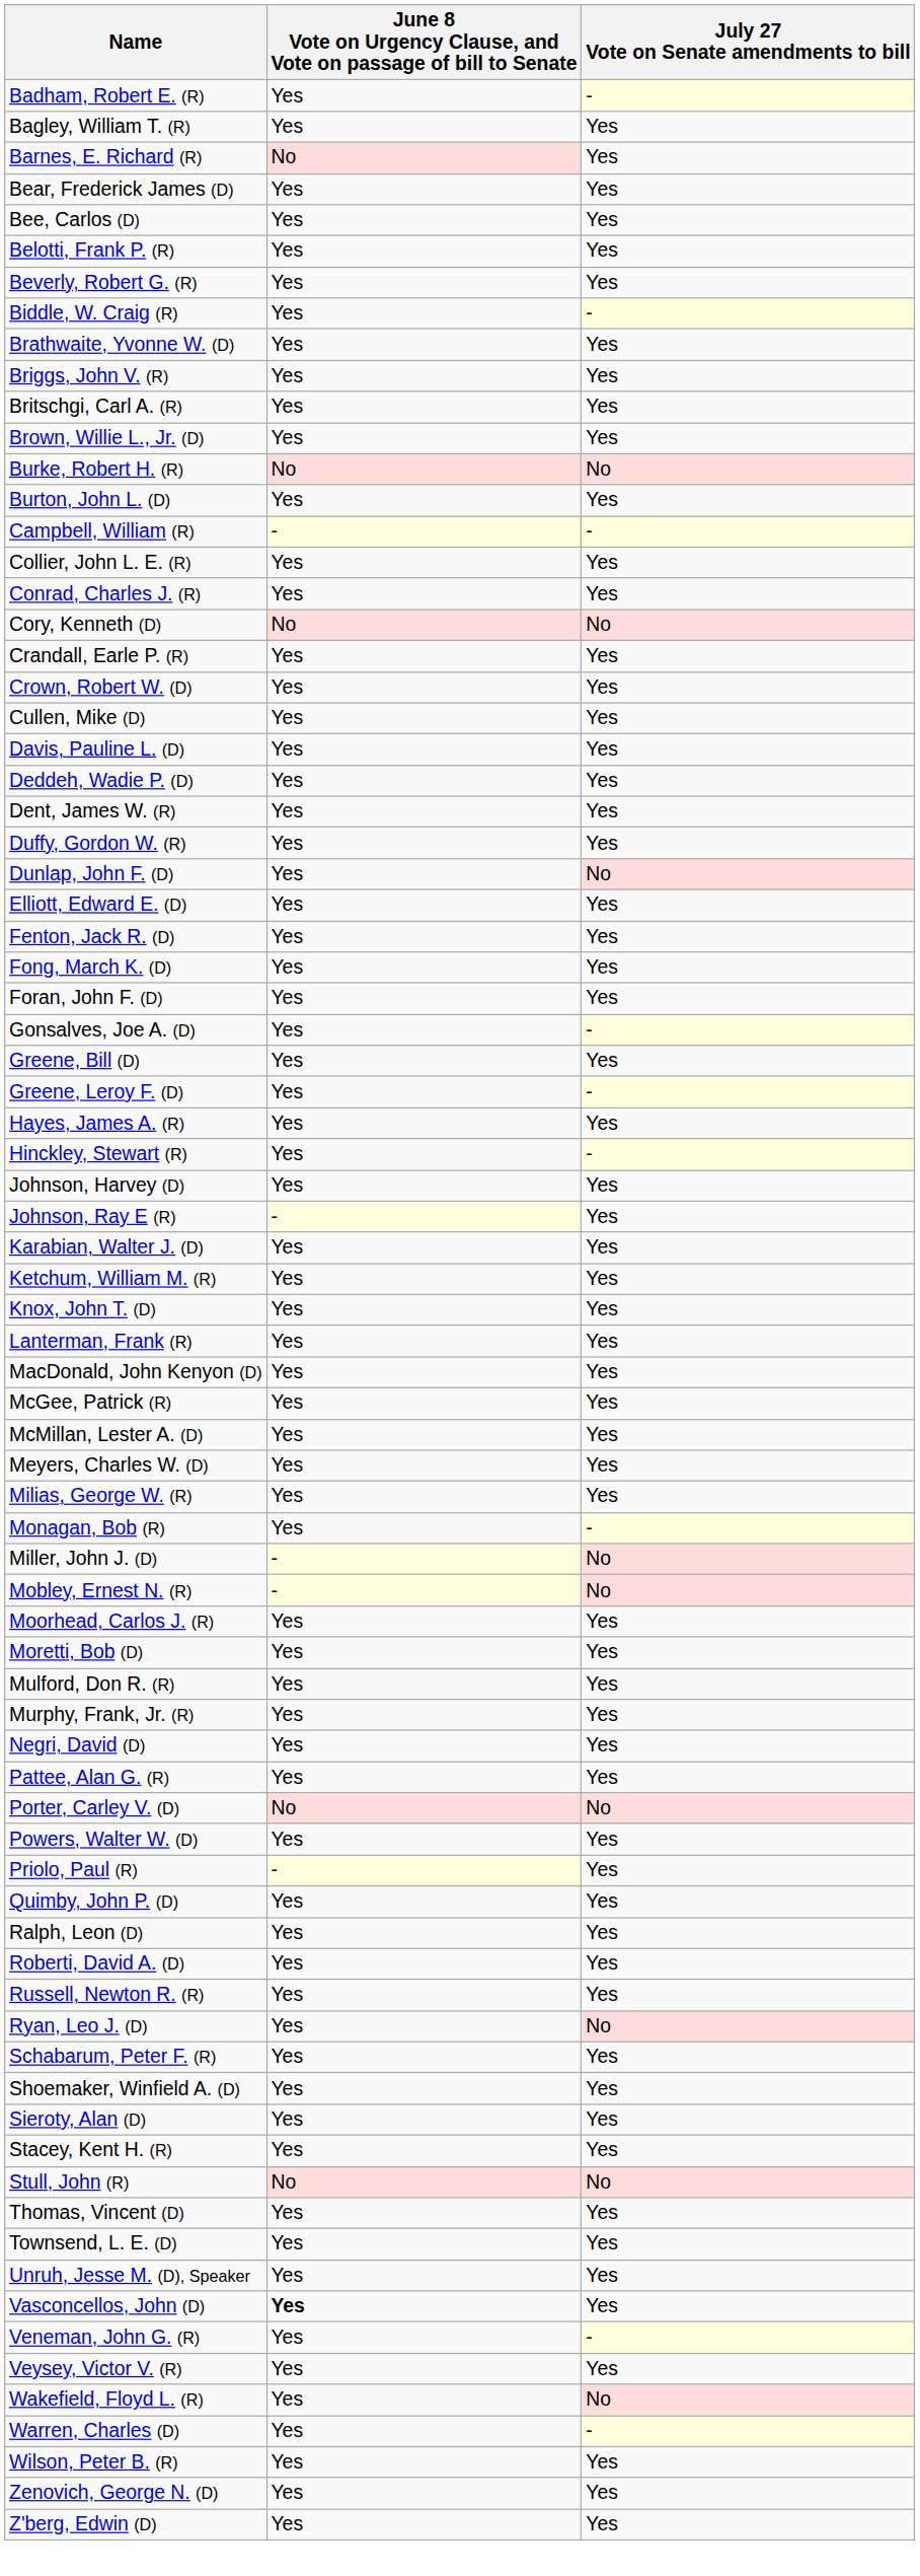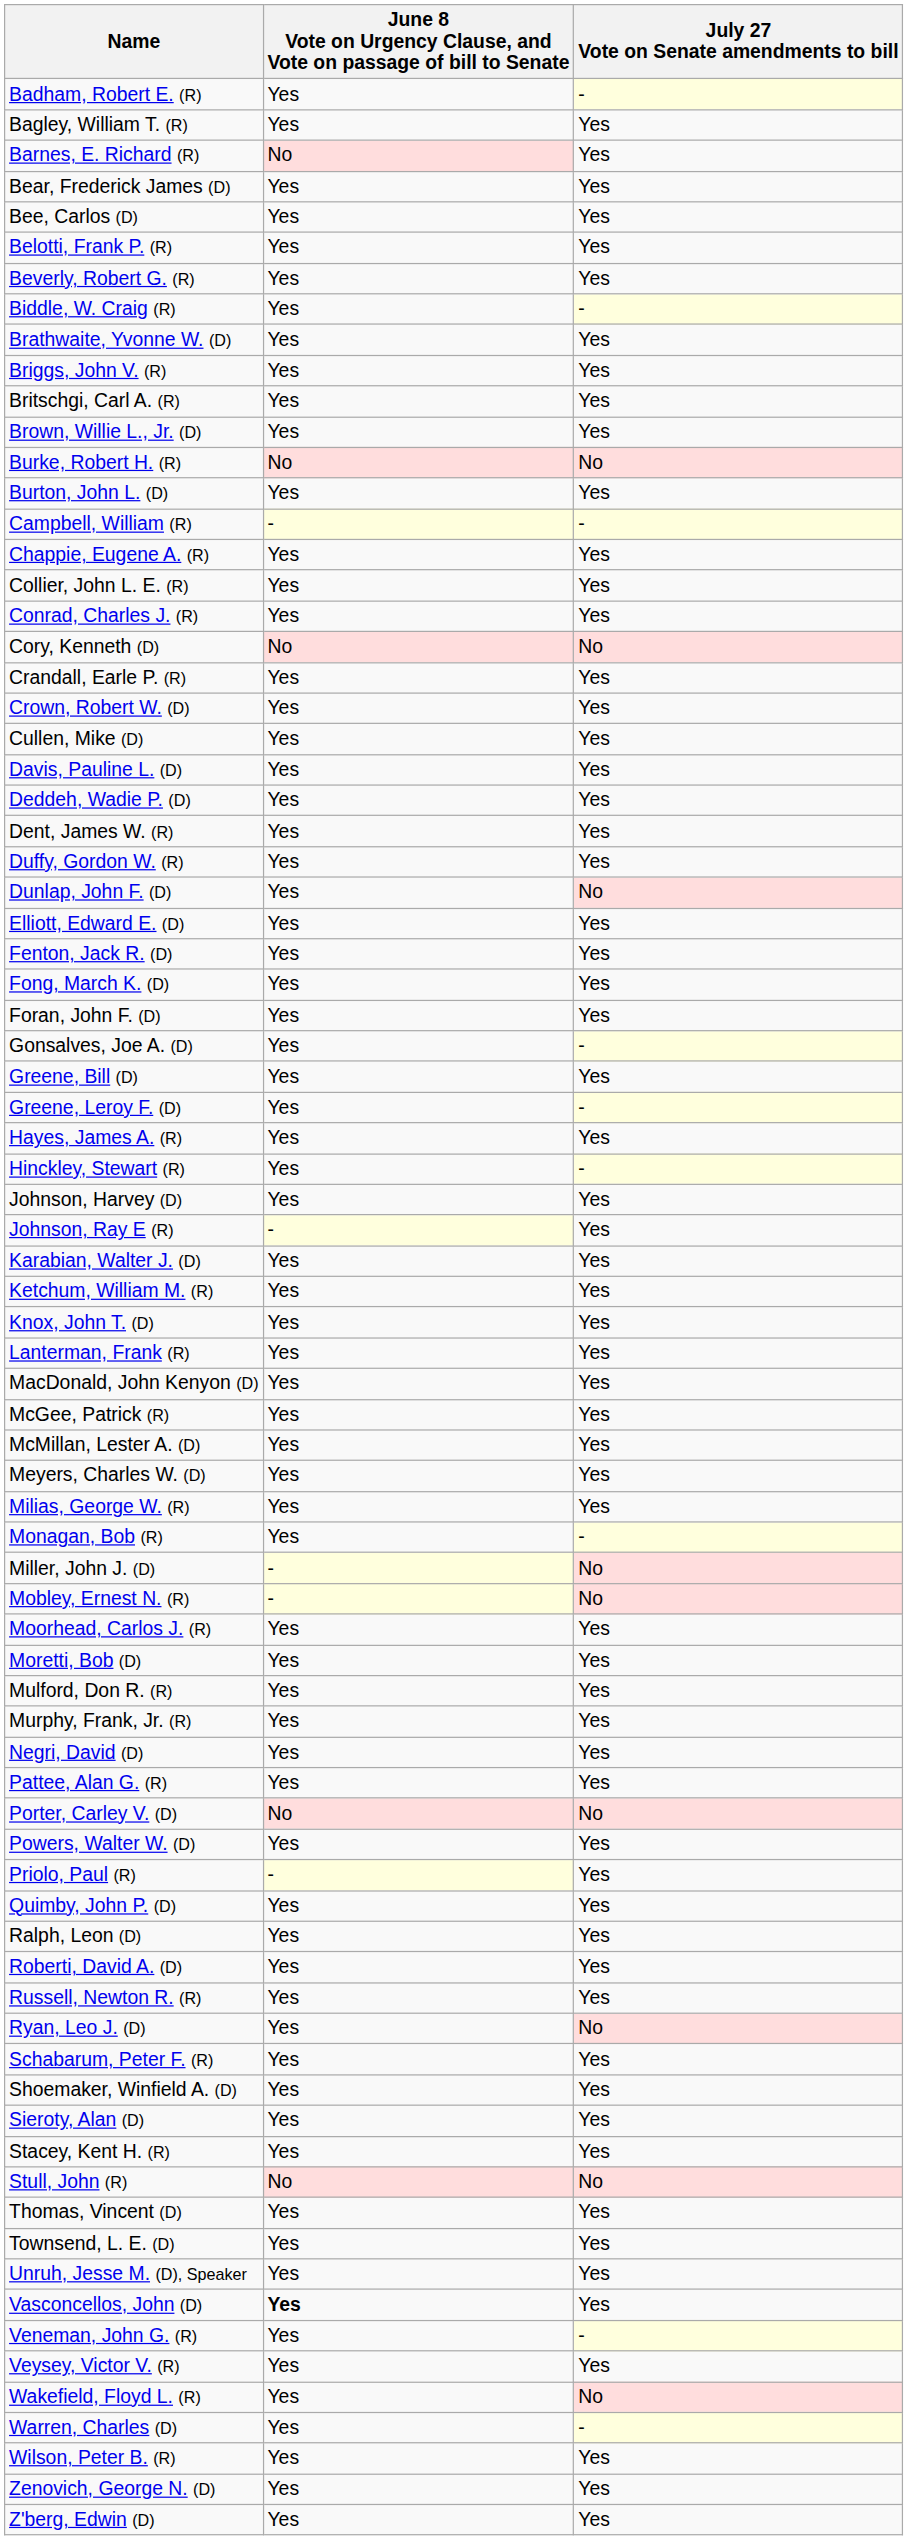 <table class="wikitable">
 <tr style="font-weight:bold; text-align:center; vertical-align:middle;">
 <th>Name</th>
 <th>June 8<br>Vote on Urgency Clause, and<br>Vote on passage of bill to Senate</th>
 <th>July 27<br>Vote on Senate amendments to bill</th>
 </tr>
 <tr style="vertical-align:middle;">
 <td><a href='#'>Badham, Robert E.</a> <small>(R)</small></td>
 <td>Yes</td>
 <td bgcolor="#ffffdd">-</td>
 </tr>
 <tr style="vertical-align:middle;">
 <td>Bagley, William T. <small>(R)</small></td>
 <td>Yes</td>
 <td>Yes</td>
 </tr>
 <tr style="vertical-align:middle;">
 <td><a href='#'>Barnes, E. Richard</a> <small>(R)</small></td>
 <td bgcolor="#ffdddd">No</td>
 <td>Yes</td>
 </tr>
 <tr style="vertical-align:middle;">
 <td>Bear, Frederick James <small>(D)</small></td>
 <td>Yes</td>
 <td>Yes</td>
 </tr>
 <tr style="vertical-align:middle;">
 <td>Bee, Carlos <small>(D)</small></td>
 <td>Yes</td>
 <td>Yes</td>
 </tr>
 <tr style="vertical-align:middle;">
 <td><a href='#'>Belotti, Frank P.</a> <small>(R)</small></td>
 <td>Yes</td>
 <td>Yes</td>
 </tr>
 <tr style="vertical-align:middle;">
 <td><a href='#'>Beverly, Robert G.</a> <small>(R)</small></td>
 <td>Yes</td>
 <td>Yes</td>
 </tr>
 <tr style="vertical-align:middle;">
 <td><a href='#'>Biddle, W. Craig</a> <small>(R)</small></td>
 <td>Yes</td>
 <td bgcolor="#ffffdd">-</td>
 </tr>
 <tr style="vertical-align:middle;">
 <td><a href='#'>Brathwaite, Yvonne W.</a> <small>(D)</small></td>
 <td>Yes</td>
 <td>Yes</td>
 </tr>
 <tr style="vertical-align:middle;">
 <td><a href='#'>Briggs, John V.</a> <small>(R)</small></td>
 <td>Yes</td>
 <td>Yes</td>
 </tr>
 <tr style="vertical-align:middle;">
 <td>Britschgi, Carl A. <small>(R)</small></td>
 <td>Yes</td>
 <td>Yes</td>
 </tr>
 <tr style="vertical-align:middle;">
 <td><a href='#'>Brown, Willie L., Jr.</a> <small>(D)</small></td>
 <td>Yes</td>
 <td>Yes</td>
 </tr>
 <tr style="vertical-align:middle;">
 <td><a href='#'>Burke, Robert H.</a> <small>(R)</small></td>
 <td bgcolor="#ffdddd">No</td>
 <td bgcolor="#ffdddd">No</td>
 </tr>
 <tr style="vertical-align:middle;">
 <td><a href='#'>Burton, John L.</a> <small>(D)</small></td>
 <td>Yes</td>
 <td>Yes</td>
 </tr>
 <tr>
 <td><a href='#'>Campbell, William</a> <small>(R)</small></td>
 <td bgcolor="#ffffdd">-</td>
 <td bgcolor="#ffffdd">-</td>
+</tr>
+<tr style="vertical-align:middle;">
+<td><a href='#'>Chappie, Eugene A.</a> <small>(R)</small></td>
+<td>Yes</td>
+<td>Yes</td>
 </tr>
 <tr style="vertical-align:middle;">
 <td>Collier, John L. E. <small>(R)</small></td>
 <td>Yes</td>
 <td>Yes</td>
 </tr>
 <tr style="vertical-align:middle;">
 <td><a href='#'>Conrad, Charles J.</a> <small>(R)</small></td>
 <td>Yes</td>
 <td>Yes</td>
 </tr>
 <tr style="vertical-align:middle;">
 <td>Cory, Kenneth <small>(D)</small></td>
 <td bgcolor="#ffdddd">No</td>
 <td bgcolor="#ffdddd">No</td>
 </tr>
 <tr style="vertical-align:middle;">
 <td>Crandall, Earle P. <small>(R)</small></td>
 <td>Yes</td>
 <td>Yes</td>
 </tr>
 <tr style="vertical-align:middle;">
 <td><a href='#'>Crown, Robert W.</a> <small>(D)</small></td>
 <td>Yes</td>
 <td>Yes</td>
 </tr>
 <tr style="vertical-align:middle;">
 <td>Cullen, Mike <small>(D)</small></td>
 <td>Yes</td>
 <td>Yes</td>
 </tr>
 <tr style="vertical-align:middle;">
 <td><a href='#'>Davis, Pauline L.</a> <small>(D)</small></td>
 <td>Yes</td>
 <td>Yes</td>
 </tr>
 <tr style="vertical-align:middle;">
 <td><a href='#'>Deddeh, Wadie P.</a> <small>(D)</small></td>
 <td>Yes</td>
 <td>Yes</td>
 </tr>
 <tr style="vertical-align:middle;">
 <td>Dent, James W. <small>(R)</small></td>
 <td>Yes</td>
 <td>Yes</td>
 </tr>
 <tr style="vertical-align:middle;">
 <td><a href='#'>Duffy, Gordon W.</a> <small>(R)</small></td>
 <td>Yes</td>
 <td>Yes</td>
 </tr>
 <tr style="vertical-align:middle;">
 <td><a href='#'>Dunlap, John F.</a> <small>(D)</small></td>
 <td>Yes</td>
 <td bgcolor="#ffdddd">No</td>
 </tr>
 <tr style="vertical-align:middle;">
 <td><a href='#'>Elliott, Edward E.</a> <small>(D)</small></td>
 <td>Yes</td>
 <td>Yes</td>
 </tr>
 <tr style="vertical-align:middle;">
 <td><a href='#'>Fenton, Jack R.</a> <small>(D)</small></td>
 <td>Yes</td>
 <td>Yes</td>
 </tr>
 <tr style="vertical-align:middle;">
 <td><a href='#'>Fong, March K.</a> <small>(D)</small></td>
 <td>Yes</td>
 <td>Yes</td>
 </tr>
 <tr style="vertical-align:middle;">
 <td>Foran, John F. <small>(D)</small></td>
 <td>Yes</td>
 <td>Yes</td>
 </tr>
 <tr style="vertical-align:middle;">
 <td>Gonsalves, Joe A. <small>(D)</small></td>
 <td>Yes</td>
 <td bgcolor="#ffffdd">-</td>
 </tr>
 <tr style="vertical-align:middle;">
 <td><a href='#'>Greene, Bill</a> <small>(D)</small></td>
 <td>Yes</td>
 <td>Yes</td>
 </tr>
 <tr style="vertical-align:middle;">
 <td><a href='#'>Greene, Leroy F.</a> <small>(D)</small></td>
 <td>Yes</td>
 <td bgcolor="#ffffdd">-</td>
 </tr>
 <tr style="vertical-align:middle;">
 <td><a href='#'>Hayes, James A.</a> <small>(R)</small></td>
 <td>Yes</td>
 <td>Yes</td>
 </tr>
 <tr style="vertical-align:middle;">
 <td><a href='#'>Hinckley, Stewart</a> <small>(R)</small></td>
 <td>Yes</td>
 <td bgcolor="#ffffdd">-</td>
 </tr>
 <tr style="vertical-align:middle;">
 <td>Johnson, Harvey <small>(D)</small></td>
 <td>Yes</td>
 <td>Yes</td>
 </tr>
 <tr style="vertical-align:middle;">
 <td><a href='#'>Johnson, Ray E</a> <small>(R)</small></td>
 <td bgcolor="#ffffdd">-</td>
 <td>Yes</td>
 </tr>
 <tr style="vertical-align:middle;">
 <td><a href='#'>Karabian, Walter J.</a> <small>(D)</small></td>
 <td>Yes</td>
 <td>Yes</td>
 </tr>
 <tr style="vertical-align:middle;">
 <td><a href='#'>Ketchum, William M.</a> <small>(R)</small></td>
 <td>Yes</td>
 <td>Yes</td>
 </tr>
 <tr style="vertical-align:middle;">
 <td><a href='#'>Knox, John T.</a> <small>(D)</small></td>
 <td>Yes</td>
 <td>Yes</td>
 </tr>
 <tr style="vertical-align:middle;">
 <td><a href='#'>Lanterman, Frank</a> <small>(R)</small></td>
 <td>Yes</td>
 <td>Yes</td>
 </tr>
 <tr style="vertical-align:middle;">
 <td>MacDonald, John Kenyon <small>(D)</small></td>
 <td>Yes</td>
 <td>Yes</td>
 </tr>
 <tr style="vertical-align:middle;">
 <td>McGee, Patrick <small>(R)</small></td>
 <td>Yes</td>
 <td>Yes</td>
 </tr>
 <tr style="vertical-align:middle;">
 <td>McMillan, Lester A. <small>(D)</small></td>
 <td>Yes</td>
 <td>Yes</td>
 </tr>
 <tr style="vertical-align:middle;">
 <td>Meyers, Charles W. <small>(D)</small></td>
 <td>Yes</td>
 <td>Yes</td>
 </tr>
 <tr style="vertical-align:middle;">
 <td><a href='#'>Milias, George W.</a> <small>(R)</small></td>
 <td>Yes</td>
 <td>Yes</td>
 </tr>
 <tr style="vertical-align:middle;">
 <td><a href='#'>Monagan, Bob</a> <small>(R)</small></td>
 <td>Yes</td>
 <td bgcolor="#ffffdd">-</td>
 </tr>
 <tr style="vertical-align:middle;">
 <td>Miller, John J. <small>(D)</small></td>
 <td bgcolor="#ffffdd">-</td>
 <td bgcolor="#ffdddd">No</td>
 </tr>
 <tr style="vertical-align:middle;">
 <td><a href='#'>Mobley, Ernest N.</a> <small>(R)</small></td>
 <td bgcolor="#ffffdd">-</td>
 <td bgcolor="#ffdddd">No</td>
 </tr>
 <tr style="vertical-align:middle;">
 <td><a href='#'>Moorhead, Carlos J.</a> <small>(R)</small></td>
 <td>Yes</td>
 <td>Yes</td>
 </tr>
 <tr style="vertical-align:middle;">
 <td><a href='#'>Moretti, Bob</a> <small>(D)</small></td>
 <td>Yes</td>
 <td>Yes</td>
 </tr>
 <tr style="vertical-align:middle;">
 <td>Mulford, Don R. <small>(R)</small></td>
 <td>Yes</td>
 <td>Yes</td>
 </tr>
 <tr style="vertical-align:middle;">
 <td>Murphy, Frank, Jr. <small>(R)</small></td>
 <td>Yes</td>
 <td>Yes</td>
 </tr>
 <tr style="vertical-align:middle;">
 <td><a href='#'>Negri, David</a> <small>(D)</small></td>
 <td>Yes</td>
 <td>Yes</td>
 </tr>
 <tr style="vertical-align:middle;">
 <td><a href='#'>Pattee, Alan G.</a> <small>(R)</small></td>
 <td>Yes</td>
 <td>Yes</td>
 </tr>
 <tr style="vertical-align:middle;">
 <td><a href='#'>Porter, Carley V.</a> <small>(D)</small></td>
 <td bgcolor="#ffdddd">No</td>
 <td bgcolor="#ffdddd">No</td>
 </tr>
 <tr style="vertical-align:middle;">
 <td><a href='#'>Powers, Walter W.</a> <small>(D)</small></td>
 <td>Yes</td>
 <td>Yes</td>
 </tr>
 <tr style="vertical-align:middle;">
 <td><a href='#'>Priolo, Paul</a> <small>(R)</small></td>
 <td bgcolor="#ffffdd">-</td>
 <td>Yes</td>
 </tr>
 <tr style="vertical-align:middle;">
 <td><a href='#'>Quimby, John P.</a> <small>(D)</small></td>
 <td>Yes</td>
 <td>Yes</td>
 </tr>
 <tr style="vertical-align:middle;">
 <td>Ralph, Leon <small>(D)</small></td>
 <td>Yes</td>
 <td>Yes</td>
 </tr>
 <tr style="vertical-align:middle;">
 <td><a href='#'>Roberti, David A.</a> <small>(D)</small></td>
 <td>Yes</td>
 <td>Yes</td>
 </tr>
 <tr style="vertical-align:middle;">
 <td><a href='#'>Russell, Newton R.</a> <small>(R)</small></td>
 <td>Yes</td>
 <td>Yes</td>
 </tr>
 <tr style="vertical-align:middle;">
 <td><a href='#'>Ryan, Leo J.</a> <small>(D)</small></td>
 <td>Yes</td>
 <td bgcolor="#ffdddd">No</td>
 </tr>
 <tr style="vertical-align:middle;">
 <td><a href='#'>Schabarum, Peter F.</a> <small>(R)</small></td>
 <td>Yes</td>
 <td>Yes</td>
 </tr>
 <tr style="vertical-align:middle;">
 <td>Shoemaker, Winfield A. <small>(D)</small></td>
 <td>Yes</td>
 <td>Yes</td>
 </tr>
 <tr style="vertical-align:middle;">
 <td><a href='#'>Sieroty, Alan</a> <small>(D)</small></td>
 <td>Yes</td>
 <td>Yes</td>
 </tr>
 <tr style="vertical-align:middle;">
 <td>Stacey, Kent H. <small>(R)</small></td>
 <td>Yes</td>
 <td>Yes</td>
 </tr>
 <tr style="vertical-align:middle;">
 <td><a href='#'>Stull, John</a> <small>(R)</small></td>
 <td bgcolor="#ffdddd">No</td>
 <td bgcolor="#ffdddd">No</td>
 </tr>
 <tr style="vertical-align:middle;">
 <td>Thomas, Vincent <small>(D)</small></td>
 <td>Yes</td>
 <td>Yes</td>
 </tr>
 <tr style="vertical-align:middle;">
 <td>Townsend, L. E. <small>(D)</small></td>
 <td>Yes</td>
 <td>Yes</td>
 </tr>
 <tr>
 <td><a href='#'>Unruh, Jesse M.</a> <small>(D), Speaker</small></td>
 <td>Yes</td>
 <td>Yes</td>
 </tr>
 <tr style="vertical-align:middle;">
 <td><a href='#'>Vasconcellos, John</a> <small>(D)</small></td>
 <td><strong>Yes</strong></td>
 <td>Yes</td>
 </tr>
 <tr style="vertical-align:middle;">
 <td><a href='#'>Veneman, John G.</a> <small>(R)</small></td>
 <td>Yes</td>
 <td bgcolor="#ffffdd">-</td>
 </tr>
 <tr style="vertical-align:middle;">
 <td><a href='#'>Veysey, Victor V.</a> <small>(R)</small></td>
 <td>Yes</td>
 <td>Yes</td>
 </tr>
 <tr style="vertical-align:middle;">
 <td><a href='#'>Wakefield, Floyd L.</a> <small>(R)</small></td>
 <td>Yes</td>
 <td bgcolor="#ffdddd">No</td>
 </tr>
 <tr style="vertical-align:middle;">
 <td><a href='#'>Warren, Charles</a> <small>(D)</small></td>
 <td>Yes</td>
 <td bgcolor="#ffffdd">-</td>
 </tr>
 <tr style="vertical-align:middle;">
 <td><a href='#'>Wilson, Peter B.</a> <small>(R)</small></td>
 <td>Yes</td>
 <td>Yes</td>
 </tr>
 <tr style="vertical-align:middle;">
 <td><a href='#'>Zenovich, George N.</a> <small>(D)</small></td>
 <td>Yes</td>
 <td>Yes</td>
 </tr>
 <tr style="vertical-align:middle;">
 <td><a href='#'>Z'berg, Edwin</a> <small>(D)</small></td>
 <td>Yes</td>
 <td>Yes</td>
 </tr>
 </table>
